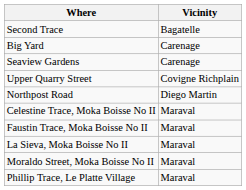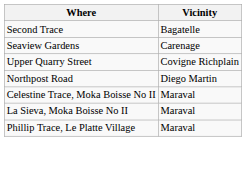 <table class="wikitable">
 <tr>
 <th>Where</th>
 <th>Vicinity</th>
 </tr>
 <tr>
 <td>Second Trace</td>
 <td>Bagatelle</td>
-</tr>
-<tr>
-<td>Big Yard</td>
-<td>Carenage</td>
 </tr>
 <tr>
 <td>Seaview Gardens</td>
 <td>Carenage</td>
 </tr>
 <tr>
 <td>Upper Quarry Street</td>
 <td>Covigne Richplain</td>
 </tr>
 <tr>
 <td>Northpost Road</td>
 <td>Diego Martin</td>
 </tr>
 <tr>
 <td>Celestine Trace, Moka Boisse No II</td>
 <td>Maraval</td>
 </tr>
 <tr>
-<td>Faustin Trace, Moka Boisse No II</td>
-<td>Maraval</td>
-</tr>
-<tr>
 <td>La Sieva, Moka Boisse No II</td>
-<td>Maraval</td>
-</tr>
-<tr>
-<td>Moraldo Street, Moka Boisse No II</td>
 <td>Maraval</td>
 </tr>
 <tr>
 <td>Phillip Trace, Le Platte Village</td>
 <td>Maraval</td>
 </tr>
 </table>
